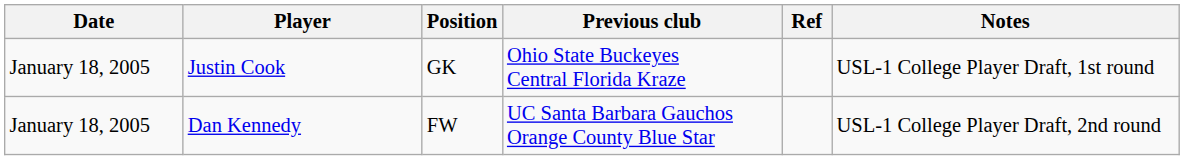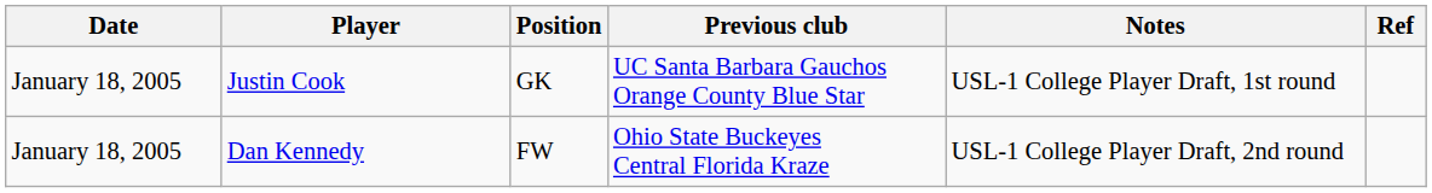 <table class="wikitable" style="font-size:95%;">
 <tr>
 <th width=125px>Date</th>
 <th width=170px>Player</th>
 <th width=50px>Position</th>
 <th width=200px>Previous club</th>
+<th width=250px>Notes</th>
 <th width=30px>Ref</th>
-<th width=250px>Notes</th>
 </tr>
 <tr>
 <td>January 18, 2005</td>
 <td> <a href='#'>Justin Cook</a></td>
 <td>GK</td>
-<td> <a href='#'>Ohio State Buckeyes</a><br> <a href='#'>Central Florida Kraze</a></td>
+<td> <a href='#'>UC Santa Barbara Gauchos</a><br> <a href='#'>Orange County Blue Star</a></td>
+<td>USL-1 College Player Draft, 1st round</td>
 <td></td>
-<td>USL-1 College Player Draft, 1st round</td>
 </tr>
 <tr>
 <td>January 18, 2005</td>
 <td> <a href='#'>Dan Kennedy</a></td>
 <td>FW</td>
-<td> <a href='#'>UC Santa Barbara Gauchos</a><br> <a href='#'>Orange County Blue Star</a></td>
+<td> <a href='#'>Ohio State Buckeyes</a><br> <a href='#'>Central Florida Kraze</a></td>
+<td>USL-1 College Player Draft, 2nd round</td>
 <td></td>
-<td>USL-1 College Player Draft, 2nd round</td>
 </tr>
 </table>
